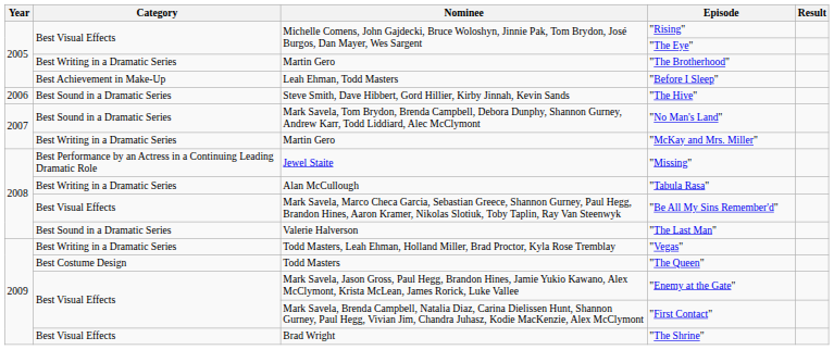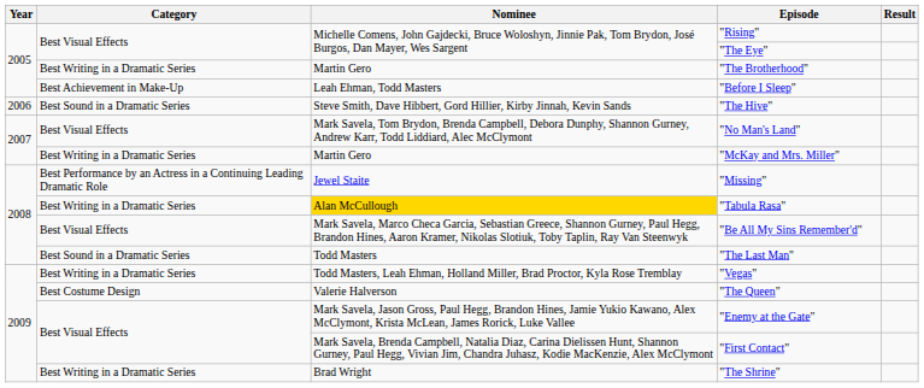 <table class="wikitable" | width="100%">
 <tr>
 <th width="3.5%">Year</th>
 <th width="30%">Category</th>
 <th>Nominee</th>
 <th width="18%">Episode</th>
 <th width="3.5%">Result</th>
 </tr>
 <tr>
 <td rowspan=4>2005</td>
 <td rowspan=2>Best Visual Effects</td>
 <td rowspan=2>Michelle Comens, John Gajdecki, Bruce Woloshyn, Jinnie Pak, Tom Brydon, José Burgos, Dan Mayer, Wes Sargent</td>
 <td>"<a href='#'>Rising</a>"</td>
 <td></td>
 </tr>
 <tr>
 <td>"<a href='#'>The Eye</a>"</td>
 <td></td>
 </tr>
 <tr>
 <td>Best Writing in a Dramatic Series</td>
 <td>Martin Gero</td>
 <td>"<a href='#'>The Brotherhood</a>"</td>
 <td></td>
 </tr>
 <tr>
 <td>Best Achievement in Make-Up</td>
 <td>Leah Ehman, Todd Masters</td>
 <td>"<a href='#'>Before I Sleep</a>"</td>
 <td></td>
 </tr>
 <tr>
 <td>2006</td>
 <td>Best Sound in a Dramatic Series</td>
 <td>Steve Smith, Dave Hibbert, Gord Hillier, Kirby Jinnah, Kevin Sands</td>
 <td>"<a href='#'>The Hive</a>"</td>
 <td></td>
 </tr>
 <tr>
 <td rowspan=2>2007</td>
-<td>Best Sound in a Dramatic Series</td>
+<td>Best Visual Effects</td>
 <td>Mark Savela, Tom Brydon, Brenda Campbell, Debora Dunphy, Shannon Gurney, Andrew Karr, Todd Liddiard, Alec McClymont</td>
 <td>"<a href='#'>No Man's Land</a>"</td>
 <td></td>
 </tr>
 <tr>
 <td>Best Writing in a Dramatic Series</td>
 <td>Martin Gero</td>
 <td>"<a href='#'>McKay and Mrs. Miller</a>"</td>
 <td></td>
 </tr>
 <tr>
 <td rowspan=4>2008</td>
 <td>Best Performance by an Actress in a Continuing Leading Dramatic Role</td>
 <td><a href='#'>Jewel Staite</a></td>
 <td>"<a href='#'>Missing</a>"</td>
 <td></td>
 </tr>
 <tr>
 <td>Best Writing in a Dramatic Series</td>
-<td>Alan McCullough</td>
+<td style="background: gold;">Alan McCullough</td>
 <td>"<a href='#'>Tabula Rasa</a>"</td>
 <td></td>
 </tr>
 <tr>
 <td>Best Visual Effects</td>
 <td>Mark Savela, Marco Checa Garcia, Sebastian Greece, Shannon Gurney, Paul Hegg, Brandon Hines, Aaron Kramer, Nikolas Slotiuk, Toby Taplin, Ray Van Steenwyk</td>
 <td>"<a href='#'>Be All My Sins Remember'd</a>"</td>
 <td></td>
 </tr>
 <tr>
 <td>Best Sound in a Dramatic Series</td>
-<td>Valerie Halverson</td>
+<td>Todd Masters</td>
 <td>"<a href='#'>The Last Man</a>"</td>
 <td></td>
 </tr>
 <tr>
 <td rowspan=5>2009</td>
 <td>Best Writing in a Dramatic Series</td>
 <td>Todd Masters, Leah Ehman, Holland Miller, Brad Proctor, Kyla Rose Tremblay</td>
 <td>"<a href='#'>Vegas</a>"</td>
 <td></td>
 </tr>
 <tr>
 <td>Best Costume Design</td>
-<td>Todd Masters</td>
+<td>Valerie Halverson</td>
 <td>"<a href='#'>The Queen</a>"</td>
 <td></td>
 </tr>
 <tr>
 <td rowspan=2>Best Visual Effects</td>
 <td>Mark Savela, Jason Gross, Paul Hegg, Brandon Hines, Jamie Yukio Kawano, Alex McClymont, Krista McLean, James Rorick, Luke Vallee</td>
 <td>"<a href='#'>Enemy at the Gate</a>"</td>
 <td></td>
 </tr>
 <tr>
 <td>Mark Savela, Brenda Campbell, Natalia Diaz, Carina Dielissen Hunt, Shannon Gurney, Paul Hegg, Vivian Jim, Chandra Juhasz, Kodie MacKenzie, Alex McClymont</td>
 <td>"<a href='#'>First Contact</a>"</td>
 <td></td>
 </tr>
 <tr>
-<td>Best Visual Effects</td>
+<td>Best Writing in a Dramatic Series</td>
 <td>Brad Wright</td>
 <td>"<a href='#'>The Shrine</a>"</td>
 <td></td>
 </tr>
 </table>
